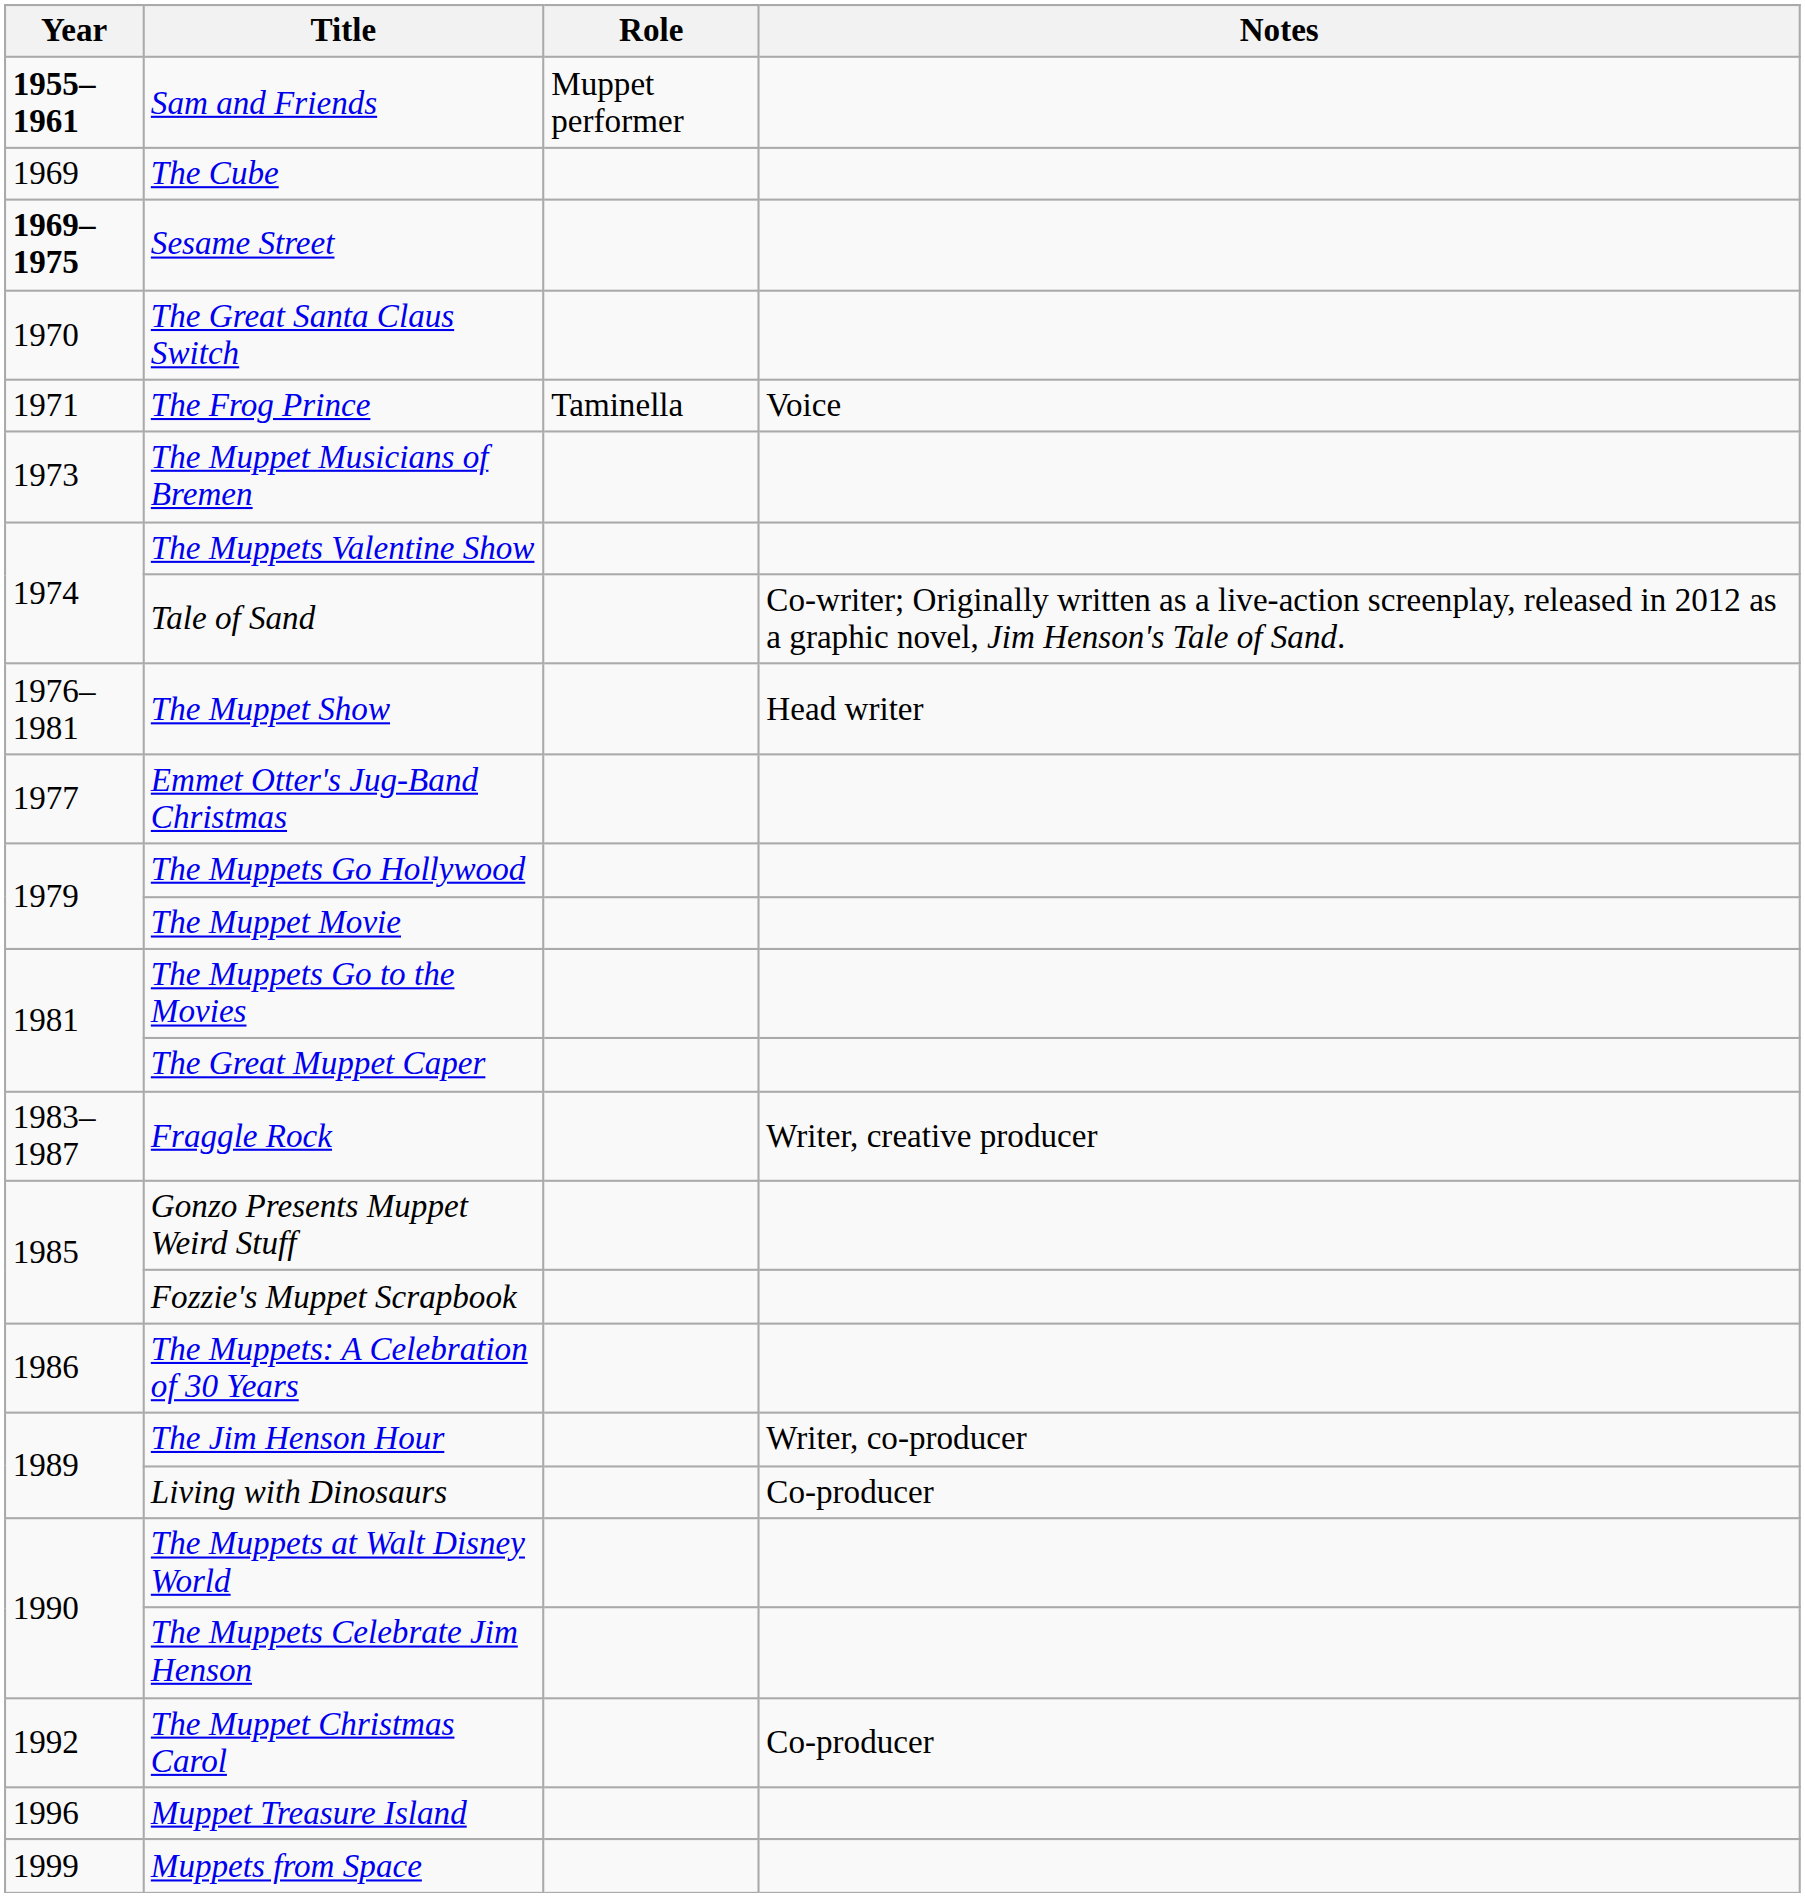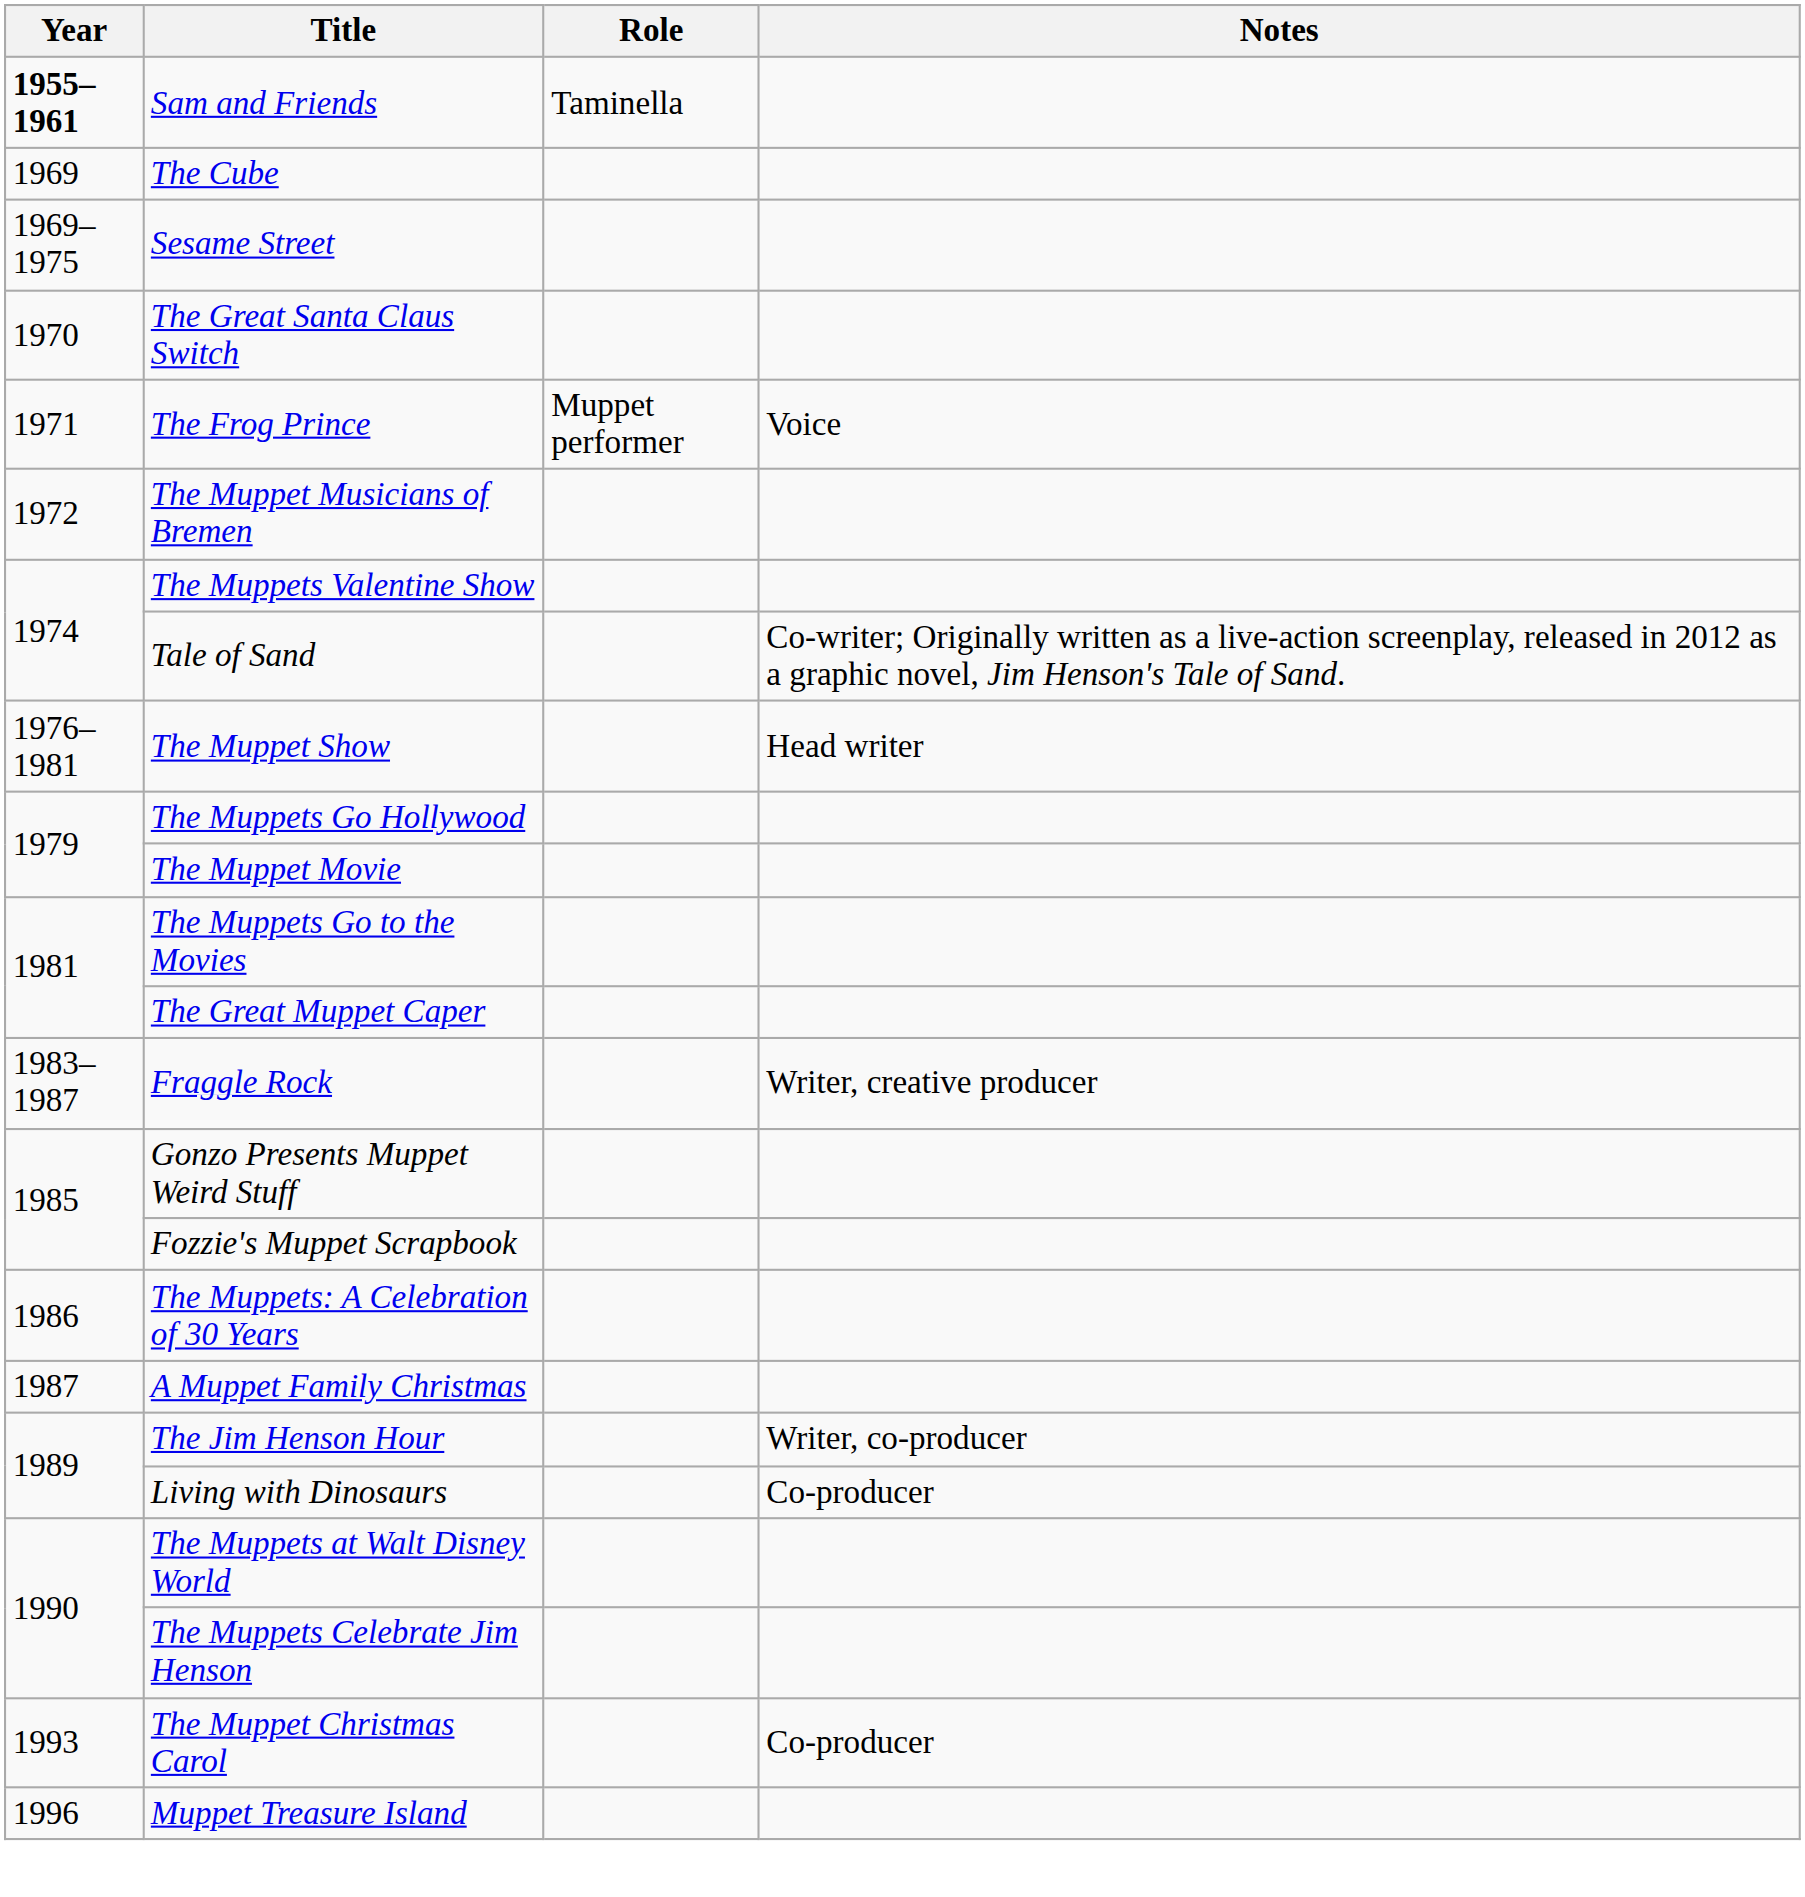 <table class="wikitable sortable">
 <tr>
 <th>Year</th>
 <th>Title</th>
 <th>Role</th>
 <th>Notes</th>
 </tr>
 <tr>
 <td><strong>1955–1961</strong></td>
 <td><em><a href='#'>Sam and Friends</a></em></td>
-<td>Muppet performer</td>
+<td>Taminella</td>
 <td></td>
 </tr>
 <tr>
 <td>1969</td>
 <td><em><a href='#'>The Cube</a></em></td>
 <td></td>
 <td></td>
 </tr>
 <tr>
-<td><strong>1969–1975</strong></td>
+<td>1969–1975</td>
 <td><em><a href='#'>Sesame Street</a></em></td>
 <td></td>
 <td></td>
 </tr>
 <tr>
 <td>1970</td>
 <td><em><a href='#'>The Great Santa Claus Switch</a></em></td>
 <td></td>
 <td></td>
 </tr>
 <tr>
 <td>1971</td>
 <td><em><a href='#'>The Frog Prince</a></em></td>
-<td>Taminella</td>
+<td>Muppet performer</td>
 <td>Voice</td>
 </tr>
 <tr>
-<td>1973</td>
+<td>1972</td>
 <td><em><a href='#'>The Muppet Musicians of Bremen</a></em></td>
 <td></td>
 <td></td>
 </tr>
 <tr>
 <td rowspan="2">1974</td>
 <td><em><a href='#'>The Muppets Valentine Show</a></em></td>
 <td></td>
 <td></td>
 </tr>
 <tr>
 <td><em>Tale of Sand</em></td>
 <td></td>
 <td>Co-writer; Originally written as a live-action screenplay, released in 2012 as a graphic novel, <em>Jim Henson's Tale of Sand</em>.</td>
 </tr>
 <tr>
 <td>1976–1981</td>
 <td><em><a href='#'>The Muppet Show</a></em></td>
 <td></td>
 <td>Head writer</td>
-</tr>
-<tr>
-<td>1977</td>
-<td><em><a href='#'>Emmet Otter's Jug-Band Christmas</a></em></td>
-<td></td>
-<td></td>
 </tr>
 <tr>
 <td rowspan="2">1979</td>
 <td><em><a href='#'>The Muppets Go Hollywood</a></em></td>
 <td></td>
 <td></td>
 </tr>
 <tr>
 <td><em><a href='#'>The Muppet Movie</a></em></td>
 <td></td>
 <td></td>
 </tr>
 <tr>
 <td rowspan="2">1981</td>
 <td><em><a href='#'>The Muppets Go to the Movies</a></em></td>
 <td></td>
 <td></td>
 </tr>
 <tr>
 <td><em><a href='#'>The Great Muppet Caper</a></em></td>
 <td></td>
 <td></td>
 </tr>
 <tr>
 <td>1983–1987</td>
 <td><em><a href='#'>Fraggle Rock</a></em></td>
 <td></td>
 <td>Writer, creative producer</td>
 </tr>
 <tr>
 <td rowspan="2">1985</td>
 <td><em>Gonzo Presents Muppet Weird Stuff</em></td>
 <td></td>
 <td></td>
 </tr>
 <tr>
 <td><em>Fozzie's Muppet Scrapbook</em></td>
 <td></td>
 <td></td>
 </tr>
 <tr>
 <td>1986</td>
 <td><em><a href='#'>The Muppets: A Celebration of 30 Years</a></em></td>
 <td></td>
 <td></td>
 </tr>
 <tr>
+<td>1987</td>
+<td><em><a href='#'>A Muppet Family Christmas</a></em></td>
+<td></td>
+<td></td>
+</tr>
+<tr>
 <td rowspan="2">1989</td>
 <td><em><a href='#'>The Jim Henson Hour</a></em></td>
 <td></td>
 <td>Writer, co-producer</td>
 </tr>
 <tr>
 <td><em>Living with Dinosaurs</em></td>
 <td></td>
 <td>Co-producer</td>
 </tr>
 <tr>
 <td rowspan="2">1990</td>
 <td><em><a href='#'>The Muppets at Walt Disney World</a></em></td>
 <td></td>
 <td></td>
 </tr>
 <tr>
 <td><em><a href='#'>The Muppets Celebrate Jim Henson</a></em></td>
 <td></td>
 <td></td>
 </tr>
 <tr>
-<td>1992</td>
+<td>1993</td>
 <td><em><a href='#'>The Muppet Christmas Carol</a></em></td>
 <td></td>
 <td>Co-producer</td>
 </tr>
 <tr>
 <td>1996</td>
 <td><em><a href='#'>Muppet Treasure Island</a></em></td>
 <td></td>
 <td></td>
 </tr>
-<tr>
-<td>1999</td>
-<td><em><a href='#'>Muppets from Space</a></em></td>
-<td></td>
-<td></td>
-</tr>
 </table>
